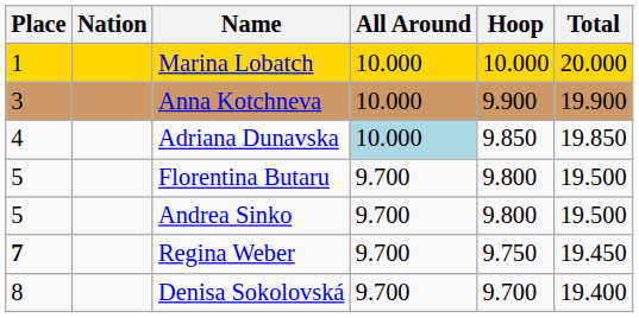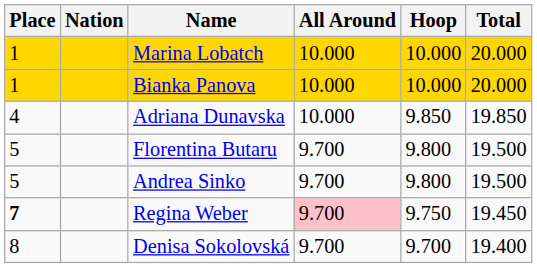 <table class="wikitable">
 <tr>
 <th>Place</th>
 <th>Nation</th>
 <th>Name</th>
 <th>All Around</th>
 <th>Hoop</th>
 <th>Total</th>
 </tr>
 <tr bgcolor=gold>
 <td>1</td>
 <td></td>
 <td><a href='#'>Marina Lobatch</a></td>
 <td>10.000</td>
 <td>10.000</td>
 <td>20.000</td>
 </tr>
-<tr bgcolor=cc9966>
-<td>3</td>
+<tr bgcolor=gold>
+<td>1</td>
 <td></td>
-<td><a href='#'>Anna Kotchneva</a></td>
+<td><a href='#'>Bianka Panova</a></td>
 <td>10.000</td>
-<td>9.900</td>
-<td>19.900</td>
+<td>10.000</td>
+<td>20.000</td>
 </tr>
 <tr>
 <td>4</td>
 <td></td>
 <td><a href='#'>Adriana Dunavska</a></td>
-<td style="background: lightblue;">10.000</td>
+<td>10.000</td>
 <td>9.850</td>
 <td>19.850</td>
 </tr>
 <tr>
 <td>5</td>
 <td></td>
 <td><a href='#'>Florentina Butaru</a></td>
 <td>9.700</td>
 <td>9.800</td>
 <td>19.500</td>
 </tr>
 <tr>
 <td>5</td>
 <td></td>
 <td><a href='#'>Andrea Sinko</a></td>
 <td>9.700</td>
 <td>9.800</td>
 <td>19.500</td>
 </tr>
 <tr>
 <td><strong>7</strong></td>
 <td></td>
 <td><a href='#'>Regina Weber</a></td>
-<td>9.700</td>
+<td style="background: pink;">9.700</td>
 <td>9.750</td>
 <td>19.450</td>
 </tr>
 <tr>
 <td>8</td>
 <td></td>
 <td><a href='#'>Denisa Sokolovská</a></td>
 <td>9.700</td>
 <td>9.700</td>
 <td>19.400</td>
 </tr>
 </table>
